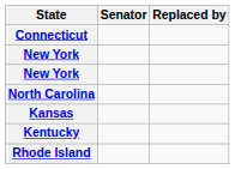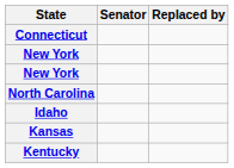 <table class="wikitable sortable plainrowheaders">
 <tr>
 <th scope="col">State</th>
 <th scope="col">Senator</th>
 <th scope="col">Replaced by</th>
 </tr>
 <tr>
 <th><a href='#'>Connecticut</a></th>
 <td></td>
 <td></td>
 </tr>
 <tr>
 <th><a href='#'>New York</a></th>
 <td></td>
 <td></td>
 </tr>
 <tr>
 <th><a href='#'>New York</a></th>
 <td></td>
 <td></td>
 </tr>
 <tr>
 <th><a href='#'>North Carolina</a></th>
 <td></td>
 <td></td>
 </tr>
 <tr>
+<th><a href='#'>Idaho</a></th>
+<td></td>
+<td></td>
+</tr>
+<tr>
 <th><a href='#'>Kansas</a></th>
 <td></td>
 <td></td>
 </tr>
 <tr>
 <th><a href='#'>Kentucky</a></th>
 <td></td>
 <td></td>
 </tr>
-<tr>
-<th><a href='#'>Rhode Island</a></th>
-<td></td>
-<td></td>
-</tr>
 </table>
